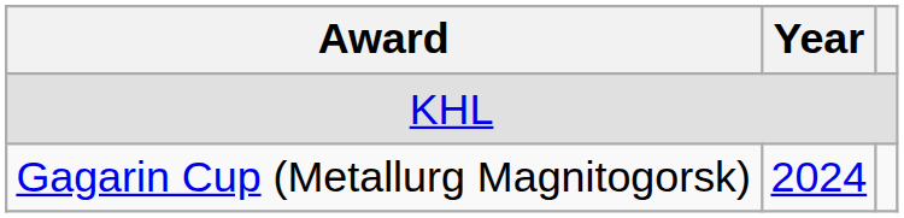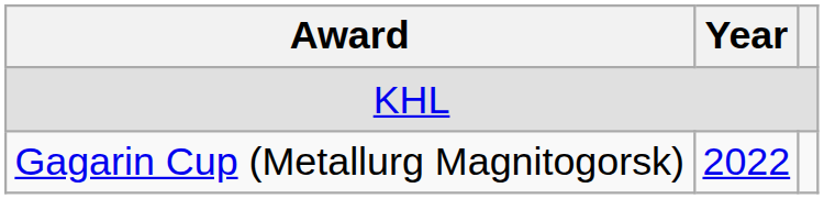 <table class="wikitable">
 <tr>
 <th>Award</th>
 <th>Year</th>
 <th></th>
 </tr>
 <tr ALIGN="center" bgcolor="#e0e0e0">
 <td colspan="3"><a href='#'>KHL</a></td>
 </tr>
 <tr>
 <td><a href='#'>Gagarin Cup</a> (Metallurg Magnitogorsk)</td>
-<td><a href='#'>2024</a></td>
+<td><a href='#'>2022</a></td>
 <td></td>
 </tr>
 </table>
